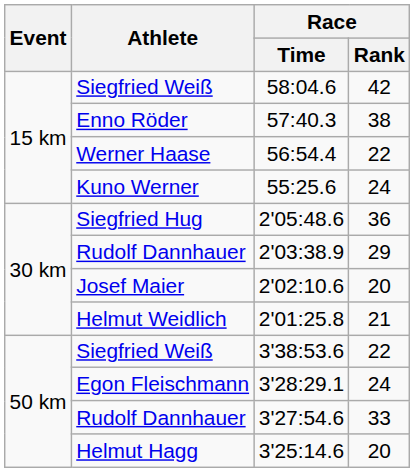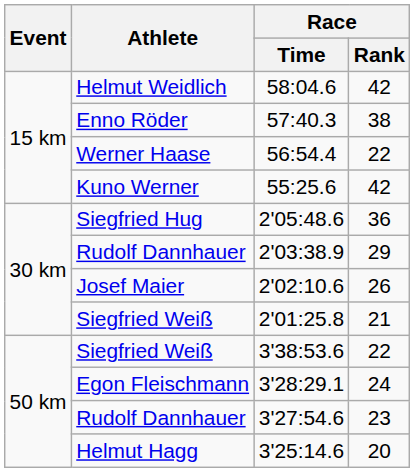 <table class="wikitable" border="1" style="font-size:90%">
 <tr>
 <th rowspan=2>Event</th>
 <th rowspan=2>Athlete</th>
 <th colspan=2>Race</th>
 </tr>
 <tr>
 <th>Time</th>
 <th>Rank</th>
 </tr>
 <tr>
 <td rowspan=4>15 km</td>
-<td><a href='#'>Siegfried Weiß</a></td>
+<td><a href='#'>Helmut Weidlich</a></td>
 <td align=center>58:04.6</td>
 <td align=center>42</td>
 </tr>
 <tr>
 <td><a href='#'>Enno Röder</a></td>
 <td align=center>57:40.3</td>
 <td align=center>38</td>
 </tr>
 <tr>
 <td><a href='#'>Werner Haase</a></td>
 <td align=center>56:54.4</td>
 <td align=center>22</td>
 </tr>
 <tr>
 <td><a href='#'>Kuno Werner</a></td>
 <td align=center>55:25.6</td>
-<td align=center>24</td>
+<td align=center>42</td>
 </tr>
 <tr>
 <td rowspan=4>30 km</td>
 <td><a href='#'>Siegfried Hug</a></td>
 <td align=center>2'05:48.6</td>
 <td align=center>36</td>
 </tr>
 <tr>
 <td><a href='#'>Rudolf Dannhauer</a></td>
 <td align=center>2'03:38.9</td>
 <td align=center>29</td>
 </tr>
 <tr>
 <td><a href='#'>Josef Maier</a></td>
 <td align=center>2'02:10.6</td>
-<td align=center>20</td>
+<td align=center>26</td>
 </tr>
 <tr>
-<td><a href='#'>Helmut Weidlich</a></td>
+<td><a href='#'>Siegfried Weiß</a></td>
 <td align=center>2'01:25.8</td>
 <td align=center>21</td>
 </tr>
 <tr>
 <td rowspan=4>50 km</td>
 <td><a href='#'>Siegfried Weiß</a></td>
 <td align=center>3'38:53.6</td>
 <td align=center>22</td>
 </tr>
 <tr>
 <td><a href='#'>Egon Fleischmann</a></td>
 <td align=center>3'28:29.1</td>
 <td align=center>24</td>
 </tr>
 <tr>
 <td><a href='#'>Rudolf Dannhauer</a></td>
 <td align=center>3'27:54.6</td>
-<td align=center>33</td>
+<td align=center>23</td>
 </tr>
 <tr>
 <td><a href='#'>Helmut Hagg</a></td>
 <td align=center>3'25:14.6</td>
 <td align=center>20</td>
 </tr>
 </table>
